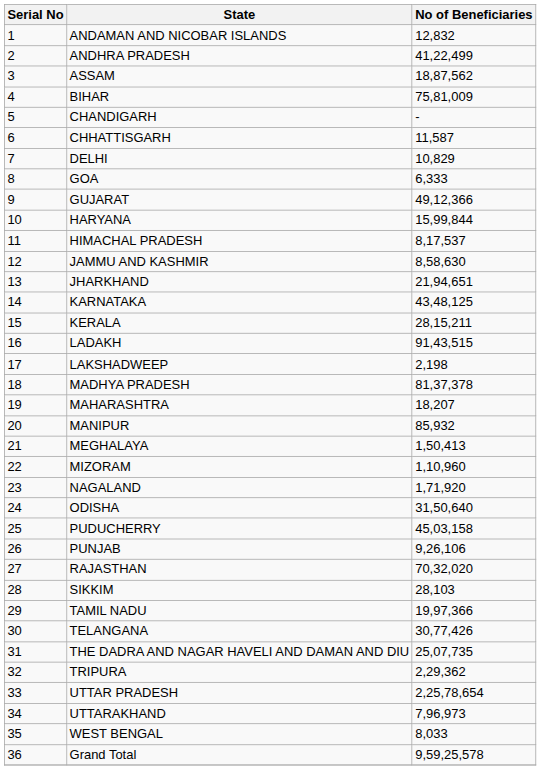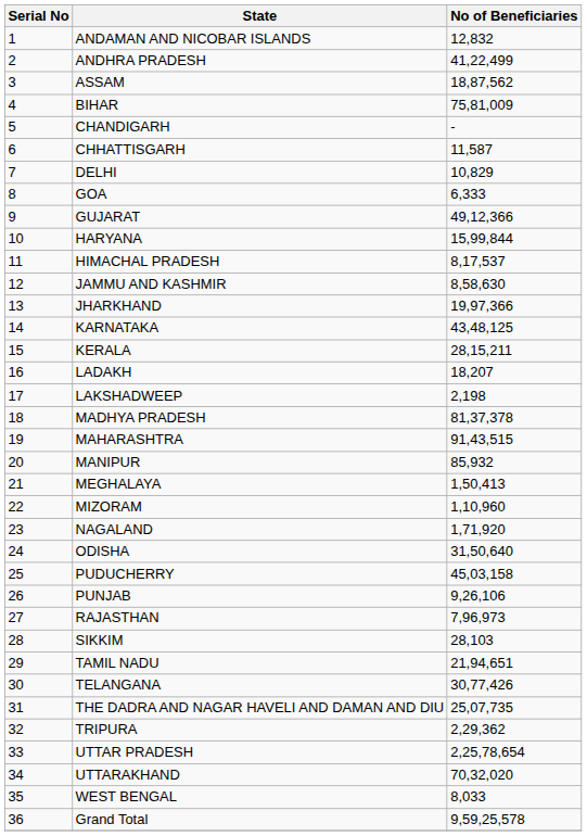 <table class="wikitable">
 <tr>
 <th>Serial No</th>
 <th>State</th>
 <th>No of Beneficiaries</th>
 </tr>
 <tr>
 <td>1</td>
 <td>ANDAMAN AND NICOBAR ISLANDS</td>
 <td>12,832</td>
 </tr>
 <tr>
 <td>2</td>
 <td>ANDHRA PRADESH</td>
 <td>41,22,499</td>
 </tr>
 <tr>
 <td>3</td>
 <td>ASSAM</td>
 <td>18,87,562</td>
 </tr>
 <tr>
 <td>4</td>
 <td>BIHAR</td>
 <td>75,81,009</td>
 </tr>
 <tr>
 <td>5</td>
 <td>CHANDIGARH</td>
 <td>-</td>
 </tr>
 <tr>
 <td>6</td>
 <td>CHHATTISGARH</td>
 <td>11,587</td>
 </tr>
 <tr>
 <td>7</td>
 <td>DELHI</td>
 <td>10,829</td>
 </tr>
 <tr>
 <td>8</td>
 <td>GOA</td>
 <td>6,333</td>
 </tr>
 <tr>
 <td>9</td>
 <td>GUJARAT</td>
 <td>49,12,366</td>
 </tr>
 <tr>
 <td>10</td>
 <td>HARYANA</td>
 <td>15,99,844</td>
 </tr>
 <tr>
 <td>11</td>
 <td>HIMACHAL PRADESH</td>
 <td>8,17,537</td>
 </tr>
 <tr>
 <td>12</td>
 <td>JAMMU AND KASHMIR</td>
 <td>8,58,630</td>
 </tr>
 <tr>
 <td>13</td>
 <td>JHARKHAND</td>
-<td>21,94,651</td>
+<td>19,97,366</td>
 </tr>
 <tr>
 <td>14</td>
 <td>KARNATAKA</td>
 <td>43,48,125</td>
 </tr>
 <tr>
 <td>15</td>
 <td>KERALA</td>
 <td>28,15,211</td>
 </tr>
 <tr>
 <td>16</td>
 <td>LADAKH</td>
-<td>91,43,515</td>
+<td>18,207</td>
 </tr>
 <tr>
 <td>17</td>
 <td>LAKSHADWEEP</td>
 <td>2,198</td>
 </tr>
 <tr>
 <td>18</td>
 <td>MADHYA PRADESH</td>
 <td>81,37,378</td>
 </tr>
 <tr>
 <td>19</td>
 <td>MAHARASHTRA</td>
-<td>18,207</td>
+<td>91,43,515</td>
 </tr>
 <tr>
 <td>20</td>
 <td>MANIPUR</td>
 <td>85,932</td>
 </tr>
 <tr>
 <td>21</td>
 <td>MEGHALAYA</td>
 <td>1,50,413</td>
 </tr>
 <tr>
 <td>22</td>
 <td>MIZORAM</td>
 <td>1,10,960</td>
 </tr>
 <tr>
 <td>23</td>
 <td>NAGALAND</td>
 <td>1,71,920</td>
 </tr>
 <tr>
 <td>24</td>
 <td>ODISHA</td>
 <td>31,50,640</td>
 </tr>
 <tr>
 <td>25</td>
 <td>PUDUCHERRY</td>
 <td>45,03,158</td>
 </tr>
 <tr>
 <td>26</td>
 <td>PUNJAB</td>
 <td>9,26,106</td>
 </tr>
 <tr>
 <td>27</td>
 <td>RAJASTHAN</td>
-<td>70,32,020</td>
+<td>7,96,973</td>
 </tr>
 <tr>
 <td>28</td>
 <td>SIKKIM</td>
 <td>28,103</td>
 </tr>
 <tr>
 <td>29</td>
 <td>TAMIL NADU</td>
-<td>19,97,366</td>
+<td>21,94,651</td>
 </tr>
 <tr>
 <td>30</td>
 <td>TELANGANA</td>
 <td>30,77,426</td>
 </tr>
 <tr>
 <td>31</td>
 <td>THE DADRA AND NAGAR HAVELI AND DAMAN AND DIU</td>
 <td>25,07,735</td>
 </tr>
 <tr>
 <td>32</td>
 <td>TRIPURA</td>
 <td>2,29,362</td>
 </tr>
 <tr>
 <td>33</td>
 <td>UTTAR PRADESH</td>
 <td>2,25,78,654</td>
 </tr>
 <tr>
 <td>34</td>
 <td>UTTARAKHAND</td>
-<td>7,96,973</td>
+<td>70,32,020</td>
 </tr>
 <tr>
 <td>35</td>
 <td>WEST BENGAL</td>
 <td>8,033</td>
 </tr>
 <tr>
 <td>36</td>
 <td>Grand Total</td>
 <td>9,59,25,578</td>
 </tr>
 <tr>
 </tr>
 </table>
